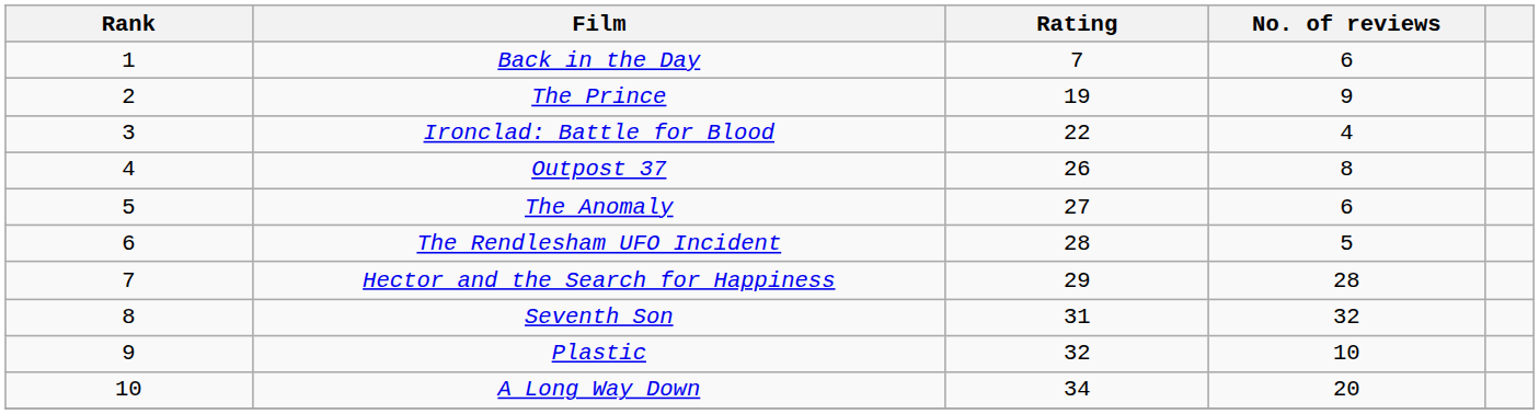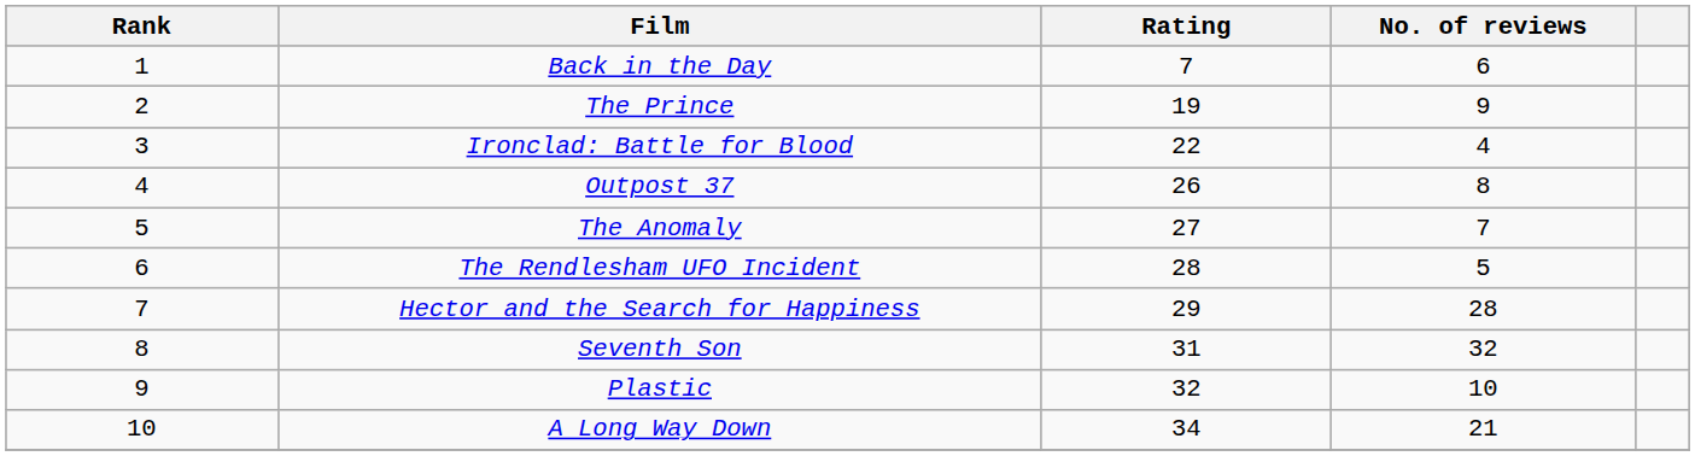 <table class="wikitable sortable plainrowheaders" width="70%" style="text-align:center; margin: 1em auto 1em auto;">
 <tr>
 <th width=5%>Rank</th>
 <th width=14%>Film</th>
 <th width=5%>Rating</th>
 <th width=5%>No. of reviews</th>
 <th style="width:1%;"></th>
 </tr>
 <tr>
 <td>1</td>
 <td><em><a href='#'>Back in the Day</a></em></td>
 <td>7</td>
 <td>6</td>
 <td style="text-align:center"></td>
 </tr>
 <tr>
 <td>2</td>
 <td><em><a href='#'>The Prince</a></em></td>
 <td>19</td>
 <td>9</td>
 <td style="text-align:center"></td>
 </tr>
 <tr>
 <td>3</td>
 <td><em><a href='#'>Ironclad: Battle for Blood</a></em></td>
 <td>22</td>
 <td>4</td>
 <td style="text-align:center"></td>
 </tr>
 <tr>
 <td>4</td>
 <td><em><a href='#'>Outpost 37</a></em></td>
 <td>26</td>
 <td>8</td>
 <td style="text-align:center"></td>
 </tr>
 <tr>
 <td>5</td>
 <td><em><a href='#'>The Anomaly</a></em></td>
 <td>27</td>
-<td>6</td>
+<td>7</td>
 <td style="text-align:center"></td>
 </tr>
 <tr>
 <td>6</td>
 <td><em><a href='#'>The Rendlesham UFO Incident</a></em></td>
 <td>28</td>
 <td>5</td>
 <td style="text-align:center"></td>
 </tr>
 <tr>
 <td>7</td>
 <td><em><a href='#'>Hector and the Search for Happiness</a></em></td>
 <td>29</td>
 <td>28</td>
 <td style="text-align:center"></td>
 </tr>
 <tr>
 <td>8</td>
 <td><em><a href='#'>Seventh Son</a></em></td>
 <td>31</td>
 <td>32</td>
 <td style="text-align:center"></td>
 </tr>
 <tr>
 <td>9</td>
 <td><em><a href='#'>Plastic</a></em></td>
 <td>32</td>
 <td>10</td>
 <td style="text-align:center"></td>
 </tr>
 <tr>
 <td>10</td>
 <td><em><a href='#'>A Long Way Down</a></em></td>
 <td>34</td>
-<td>20</td>
+<td>21</td>
 <td style="text-align:center"></td>
 </tr>
 <tr>
 </tr>
 </table>
